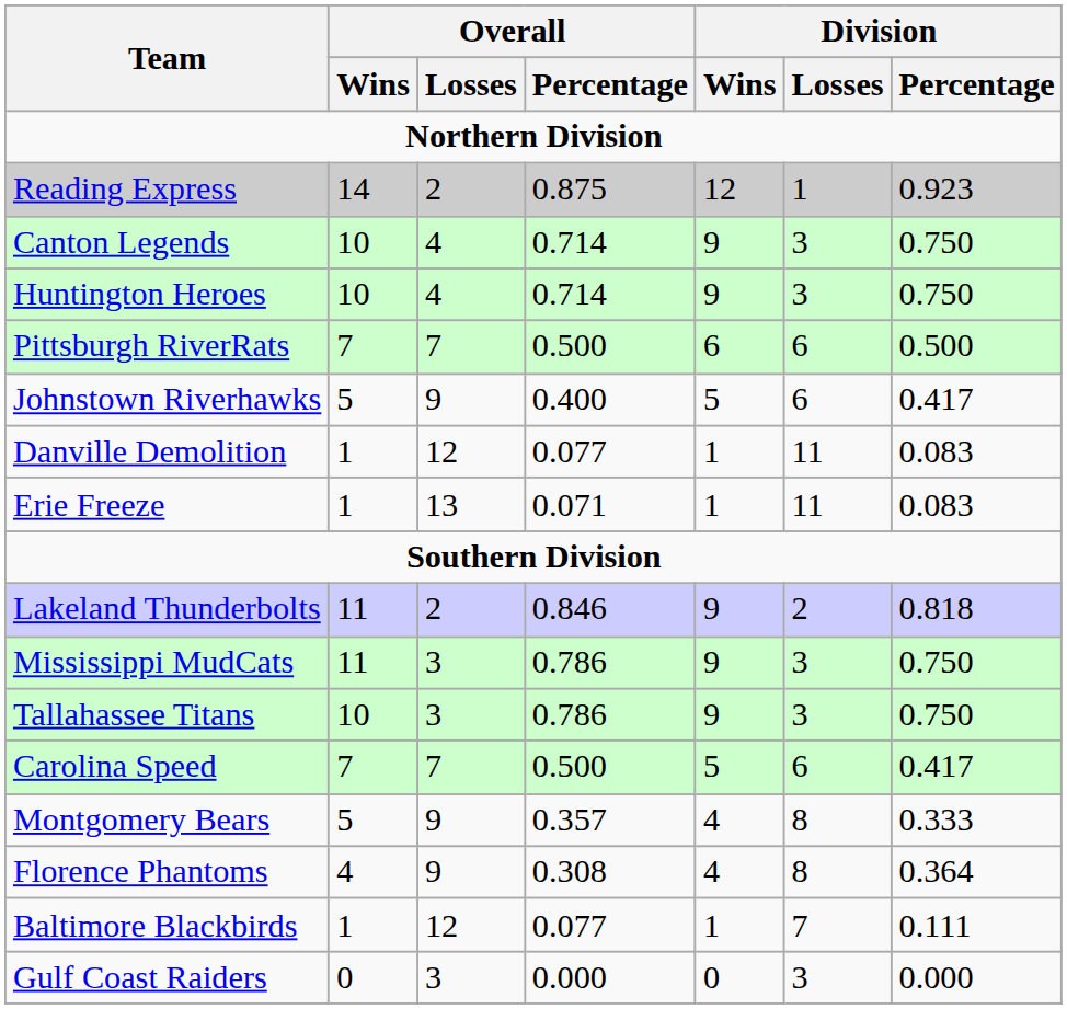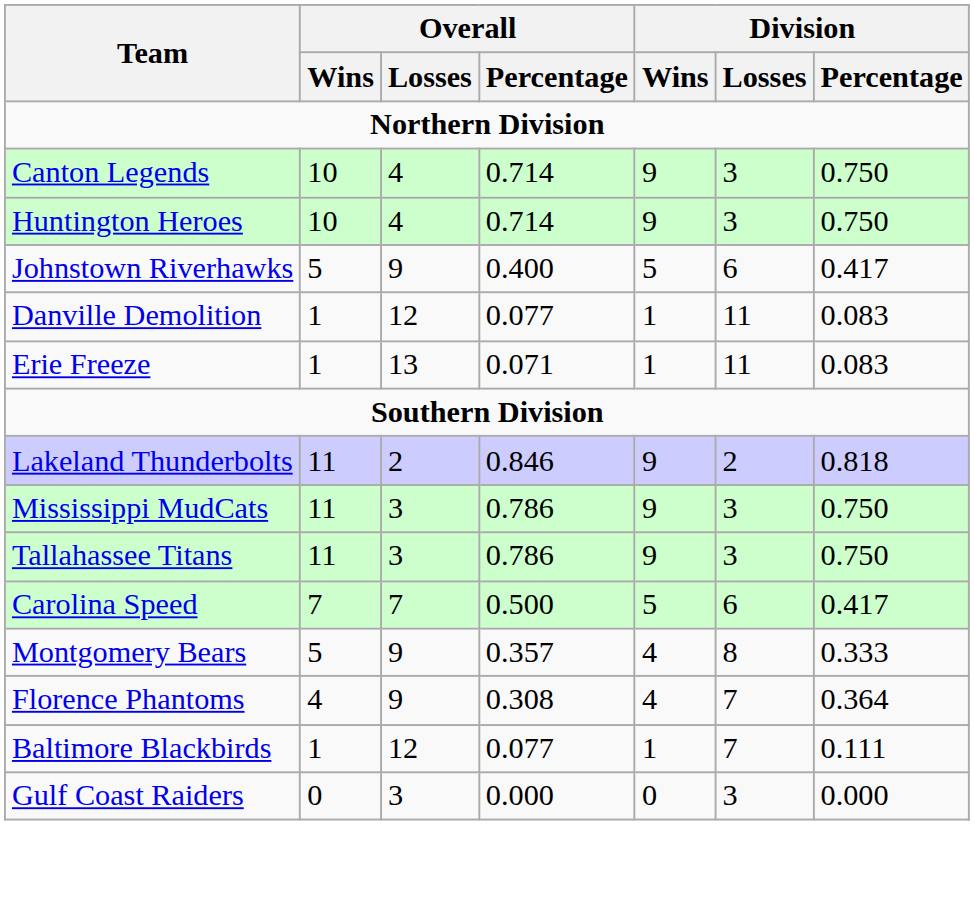 <table class="wikitable">
 <tr>
 <th rowspan="2" align="center">Team</th>
 <th colspan="3" align="center">Overall</th>
 <th colspan="3" align="center">Division</th>
 </tr>
 <tr>
 <th>Wins</th>
 <th>Losses</th>
 <th>Percentage</th>
 <th>Wins</th>
 <th>Losses</th>
 <th>Percentage</th>
 </tr>
 <tr>
 <td colspan="7" align="center"><strong>Northern Division</strong></td>
-</tr>
-<tr bgcolor=#cccccc>
-<td><a href='#'>Reading Express</a></td>
-<td>14</td>
-<td>2</td>
-<td>0.875</td>
-<td>12</td>
-<td>1</td>
-<td>0.923</td>
 </tr>
 <tr bgcolor=#ccffcc>
 <td><a href='#'>Canton Legends</a></td>
 <td>10</td>
 <td>4</td>
 <td>0.714</td>
 <td>9</td>
 <td>3</td>
 <td>0.750</td>
 </tr>
 <tr bgcolor=#ccffcc>
 <td><a href='#'>Huntington Heroes</a></td>
 <td>10</td>
 <td>4</td>
 <td>0.714</td>
 <td>9</td>
 <td>3</td>
 <td>0.750</td>
-</tr>
-<tr bgcolor=#ccffcc>
-<td><a href='#'>Pittsburgh RiverRats</a></td>
-<td>7</td>
-<td>7</td>
-<td>0.500</td>
-<td>6</td>
-<td>6</td>
-<td>0.500</td>
 </tr>
 <tr>
 <td><a href='#'>Johnstown Riverhawks</a></td>
 <td>5</td>
 <td>9</td>
 <td>0.400</td>
 <td>5</td>
 <td>6</td>
 <td>0.417</td>
 </tr>
 <tr>
 <td><a href='#'>Danville Demolition</a></td>
 <td>1</td>
 <td>12</td>
 <td>0.077</td>
 <td>1</td>
 <td>11</td>
 <td>0.083</td>
 </tr>
 <tr>
 <td><a href='#'>Erie Freeze</a></td>
 <td>1</td>
 <td>13</td>
 <td>0.071</td>
 <td>1</td>
 <td>11</td>
 <td>0.083</td>
 </tr>
 <tr>
 <td colspan="7" align="center"><strong>Southern Division</strong></td>
 </tr>
 <tr bgcolor=#ccccff>
 <td><a href='#'>Lakeland Thunderbolts</a></td>
 <td>11</td>
 <td>2</td>
 <td>0.846</td>
 <td>9</td>
 <td>2</td>
 <td>0.818</td>
 </tr>
 <tr bgcolor=#ccffcc>
 <td><a href='#'>Mississippi MudCats</a></td>
 <td>11</td>
 <td>3</td>
 <td>0.786</td>
 <td>9</td>
 <td>3</td>
 <td>0.750</td>
 </tr>
 <tr bgcolor=#ccffcc>
 <td><a href='#'>Tallahassee Titans</a></td>
-<td>10</td>
+<td>11</td>
 <td>3</td>
 <td>0.786</td>
 <td>9</td>
 <td>3</td>
 <td>0.750</td>
 </tr>
 <tr bgcolor=#ccffcc>
 <td><a href='#'>Carolina Speed</a></td>
 <td>7</td>
 <td>7</td>
 <td>0.500</td>
 <td>5</td>
 <td>6</td>
 <td>0.417</td>
 </tr>
 <tr>
 <td><a href='#'>Montgomery Bears</a></td>
 <td>5</td>
 <td>9</td>
 <td>0.357</td>
 <td>4</td>
 <td>8</td>
 <td>0.333</td>
 </tr>
 <tr>
 <td><a href='#'>Florence Phantoms</a></td>
 <td>4</td>
 <td>9</td>
 <td>0.308</td>
 <td>4</td>
-<td>8</td>
+<td>7</td>
 <td>0.364</td>
 </tr>
 <tr>
 <td><a href='#'>Baltimore Blackbirds</a></td>
 <td>1</td>
 <td>12</td>
 <td>0.077</td>
 <td>1</td>
 <td>7</td>
 <td>0.111</td>
 </tr>
 <tr>
 <td><a href='#'>Gulf Coast Raiders</a></td>
 <td>0</td>
 <td>3</td>
 <td>0.000</td>
 <td>0</td>
 <td>3</td>
 <td>0.000</td>
 </tr>
 </table>
